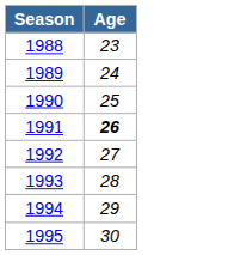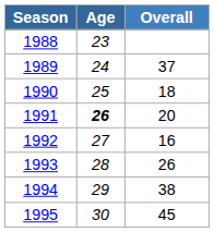 <table class="wikitable" style="font-size:95%; text-align:center; border:grey solid 1px; border-collapse:collapse; background:#ffffff;">
 <tr>
 <th style="background-color:#369; color:white; width:60px;"> Season </th>
 <th style="background-color:#369; color:white; width:40px;"> Age </th>
+<th style="background-color:#4180be; color:white; width:75px;">Overall</th>
 </tr>
 <tr>
 <td><a href='#'>1988</a></td>
 <td><em>23</em></td>
+<td></td>
 </tr>
 <tr>
 <td><a href='#'>1989</a></td>
 <td><em>24</em></td>
+<td>37</td>
 </tr>
 <tr>
 <td><a href='#'>1990</a></td>
 <td><em>25</em></td>
+<td>18</td>
 </tr>
 <tr>
 <td><a href='#'>1991</a></td>
 <td><strong><em>26</em></strong></td>
+<td>20</td>
 </tr>
 <tr>
 <td><a href='#'>1992</a></td>
 <td><em>27</em></td>
+<td>16</td>
 </tr>
 <tr>
 <td><a href='#'>1993</a></td>
 <td><em>28</em></td>
+<td>26</td>
 </tr>
 <tr>
 <td><a href='#'>1994</a></td>
 <td><em>29</em></td>
+<td>38</td>
 </tr>
 <tr>
 <td><a href='#'>1995</a></td>
 <td><em>30</em></td>
+<td>45</td>
 </tr>
 </table>
